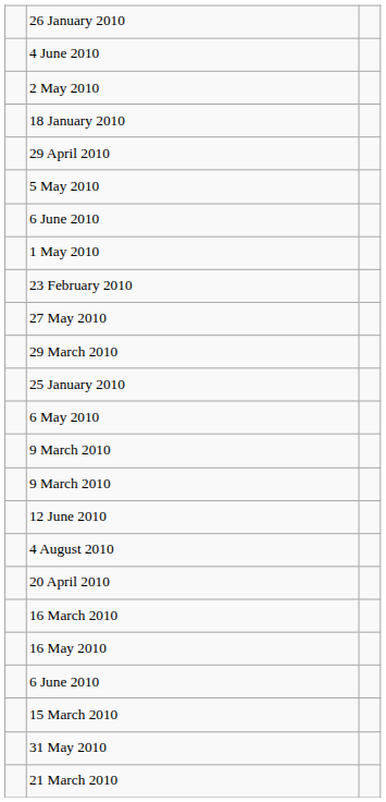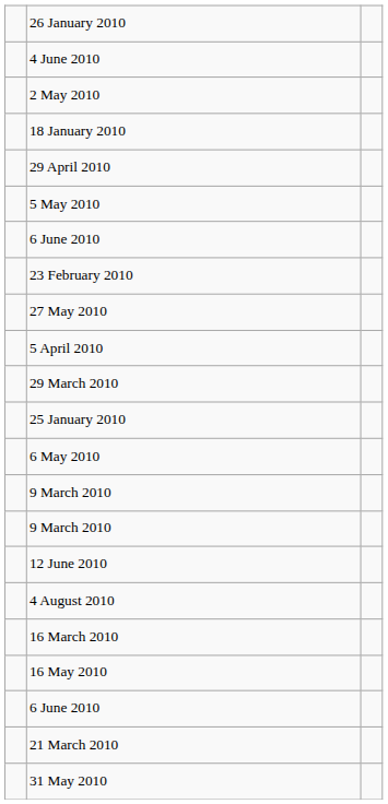 <table class="wikitable" style="font-size: 80%; float: left; width: 26em; margin-right: 1em; height: 700px">
 <tr>
 <td></td>
 <td>26 January 2010</td>
 <td></td>
 </tr>
 <tr>
 <td></td>
 <td>4 June 2010</td>
 <td></td>
 </tr>
 <tr>
 <td></td>
 <td>2 May 2010</td>
 <td></td>
 </tr>
 <tr>
 <td></td>
 <td>18 January 2010</td>
 <td></td>
 </tr>
 <tr>
 <td></td>
 <td>29 April 2010</td>
 <td></td>
 </tr>
 <tr>
 <td></td>
 <td>5 May 2010</td>
 <td></td>
 </tr>
 <tr>
 <td></td>
 <td>6 June 2010</td>
 <td></td>
 </tr>
 <tr>
 <td></td>
-<td>1 May 2010</td>
-<td></td>
-</tr>
-<tr>
-<td></td>
 <td>23 February 2010</td>
 <td></td>
 </tr>
 <tr>
 <td></td>
 <td>27 May 2010</td>
+<td></td>
+</tr>
+<tr>
+<td></td>
+<td>5 April 2010</td>
 <td></td>
 </tr>
 <tr>
 <td></td>
 <td>29 March 2010</td>
 <td></td>
 </tr>
 <tr>
 <td></td>
 <td>25 January 2010</td>
 <td></td>
 </tr>
 <tr>
 <td></td>
 <td>6 May 2010</td>
 <td></td>
 </tr>
 <tr>
 <td></td>
 <td>9 March 2010</td>
 <td></td>
 </tr>
 <tr>
 <td></td>
 <td>9 March 2010</td>
 <td></td>
 </tr>
 <tr>
 <td></td>
 <td>12 June 2010</td>
 <td></td>
 </tr>
 <tr>
 <td></td>
 <td>4 August 2010</td>
 <td></td>
 </tr>
 <tr>
 <td></td>
-<td>20 April 2010</td>
-<td></td>
-</tr>
-<tr>
-<td></td>
 <td>16 March 2010</td>
 <td></td>
 </tr>
 <tr>
 <td></td>
 <td>16 May 2010</td>
 <td></td>
 </tr>
 <tr>
 <td></td>
 <td>6 June 2010</td>
 <td></td>
 </tr>
 <tr>
 <td></td>
-<td>15 March 2010</td>
+<td>21 March 2010</td>
 <td></td>
 </tr>
 <tr>
 <td></td>
 <td>31 May 2010</td>
 <td></td>
 </tr>
-<tr>
-<td></td>
-<td>21 March 2010</td>
-<td></td>
-</tr>
 </table>
